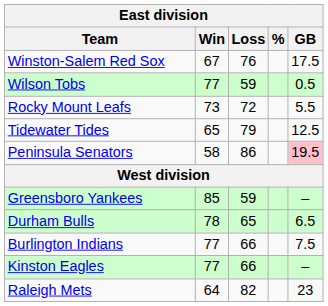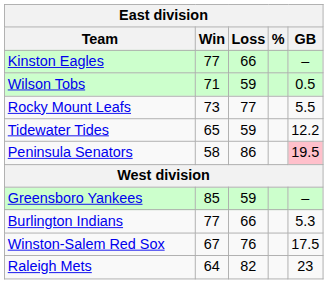 <table class="wikitable">
 <tr>
 <th colspan="5">East division</th>
 </tr>
 <tr>
 <th width="60%">Team</th>
 <th>Win</th>
 <th>Loss</th>
 <th>%</th>
 <th>GB</th>
 </tr>
-<tr align=center>
-<td align=left><a href='#'>Winston-Salem Red Sox</a></td>
-<td>67</td>
-<td>76</td>
+<tr align=center bgcolor=ccffcc>
+<td align=left><a href='#'>Kinston Eagles</a></td>
+<td>77</td>
+<td>66</td>
 <td></td>
-<td>17.5</td>
+<td>–</td>
 </tr>
 <tr align=center bgcolor=ccffcc>
 <td align=left><a href='#'>Wilson Tobs</a></td>
-<td>77</td>
+<td>71</td>
 <td>59</td>
 <td></td>
 <td>0.5</td>
 </tr>
 <tr align=center>
 <td align=left><a href='#'>Rocky Mount Leafs</a></td>
 <td>73</td>
-<td>72</td>
+<td>77</td>
 <td></td>
 <td>5.5</td>
 </tr>
 <tr align=center>
 <td align=left><a href='#'>Tidewater Tides</a></td>
 <td>65</td>
-<td>79</td>
+<td>59</td>
 <td></td>
-<td>12.5</td>
+<td>12.2</td>
 </tr>
 <tr align=center>
 <td align=left><a href='#'>Peninsula Senators</a></td>
 <td>58</td>
 <td>86</td>
 <td></td>
 <td style="background: pink;">19.5</td>
 </tr>
 <tr>
 <th colspan="5">West division</th>
 </tr>
 <tr align=center bgcolor=ccffcc>
 <td align=left><a href='#'>Greensboro Yankees</a></td>
 <td>85</td>
 <td>59</td>
 <td></td>
 <td>–</td>
 </tr>
-<tr align=center bgcolor=ccffcc>
-<td align=left><a href='#'>Durham Bulls</a></td>
-<td>78</td>
-<td>65</td>
-<td></td>
-<td>6.5</td>
-</tr>
 <tr align=center>
 <td align=left><a href='#'>Burlington Indians</a></td>
 <td>77</td>
 <td>66</td>
 <td></td>
-<td>7.5</td>
+<td>5.3</td>
 </tr>
-<tr align=center bgcolor=ccffcc>
-<td align=left><a href='#'>Kinston Eagles</a></td>
-<td>77</td>
-<td>66</td>
+<tr align=center>
+<td align=left><a href='#'>Winston-Salem Red Sox</a></td>
+<td>67</td>
+<td>76</td>
 <td></td>
-<td>–</td>
+<td>17.5</td>
 </tr>
 <tr align=center>
 <td align=left><a href='#'>Raleigh Mets</a></td>
 <td>64</td>
 <td>82</td>
 <td></td>
 <td>23</td>
 </tr>
 </table>
